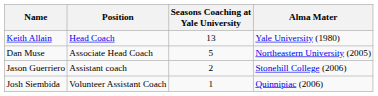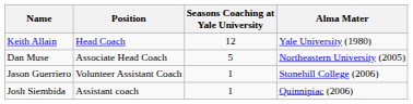 <table class="wikitable" border="1" style="font-size:90%;">
 <tr>
 <th>Name</th>
 <th>Position</th>
 <th>Seasons Coaching at<br>Yale University</th>
 <th>Alma Mater</th>
 </tr>
 <tr>
 <td><a href='#'>Keith Allain</a></td>
 <td><a href='#'>Head Coach</a></td>
-<td align=center>13</td>
+<td align=center>12</td>
 <td><a href='#'>Yale University</a> (1980)</td>
 </tr>
 <tr>
 <td>Dan Muse</td>
 <td>Associate Head Coach</td>
 <td align=center>5</td>
 <td><a href='#'>Northeastern University</a> (2005)</td>
 </tr>
 <tr>
 <td>Jason Guerriero</td>
-<td>Assistant coach</td>
-<td align=center>2</td>
+<td>Volunteer Assistant Coach</td>
+<td align=center>1</td>
 <td><a href='#'>Stonehill College</a> (2006)</td>
 </tr>
 <tr>
 <td>Josh Siembida</td>
-<td>Volunteer Assistant Coach</td>
+<td>Assistant coach</td>
 <td align=center>1</td>
 <td><a href='#'>Quinnipiac</a> (2006)</td>
 </tr>
 </table>
